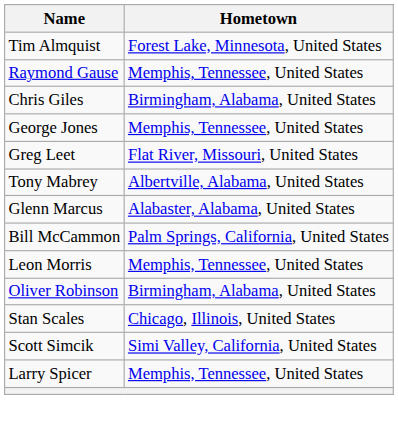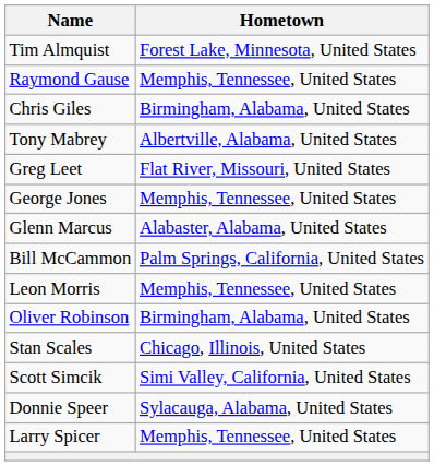 <table class="wikitable" style="font-size: 90%">
 <tr>
 <th>Name</th>
 <th>Hometown</th>
 </tr>
 <tr>
 <td>Tim Almquist</td>
 <td><a href='#'>Forest Lake, Minnesota</a>, United States</td>
 </tr>
 <tr>
 <td><a href='#'>Raymond Gause</a></td>
 <td><a href='#'>Memphis, Tennessee</a>, United States</td>
 </tr>
 <tr>
 <td>Chris Giles</td>
 <td><a href='#'>Birmingham, Alabama</a>, United States</td>
 </tr>
 <tr>
-<td>George Jones</td>
-<td><a href='#'>Memphis, Tennessee</a>, United States</td>
+<td>Tony Mabrey</td>
+<td><a href='#'>Albertville, Alabama</a>, United States</td>
 </tr>
 <tr>
 <td>Greg Leet</td>
 <td><a href='#'>Flat River, Missouri</a>, United States</td>
 </tr>
 <tr>
-<td>Tony Mabrey</td>
-<td><a href='#'>Albertville, Alabama</a>, United States</td>
+<td>George Jones</td>
+<td><a href='#'>Memphis, Tennessee</a>, United States</td>
 </tr>
 <tr>
 <td>Glenn Marcus</td>
 <td><a href='#'>Alabaster, Alabama</a>, United States</td>
 </tr>
 <tr>
 <td>Bill McCammon</td>
 <td><a href='#'>Palm Springs, California</a>, United States</td>
 </tr>
 <tr>
 <td>Leon Morris</td>
 <td><a href='#'>Memphis, Tennessee</a>, United States</td>
 </tr>
 <tr>
 <td><a href='#'>Oliver Robinson</a></td>
 <td><a href='#'>Birmingham, Alabama</a>, United States</td>
 </tr>
 <tr>
 <td>Stan Scales</td>
 <td><a href='#'>Chicago</a>, <a href='#'>Illinois</a>, United States</td>
 </tr>
 <tr>
 <td>Scott Simcik</td>
 <td><a href='#'>Simi Valley, California</a>, United States</td>
 </tr>
 <tr>
+<td>Donnie Speer</td>
+<td><a href='#'>Sylacauga, Alabama</a>, United States</td>
+</tr>
+<tr>
 <td>Larry Spicer</td>
 <td><a href='#'>Memphis, Tennessee</a>, United States</td>
 </tr>
 <tr>
 <th colspan="2"></th>
 </tr>
 </table>
